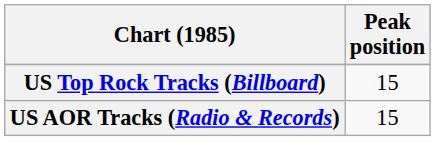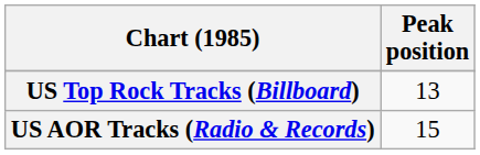 <table class="wikitable sortable plainrowheaders" style="text-align:center">
 <tr>
 <th>Chart (1985)</th>
 <th>Peak<br>position</th>
 </tr>
 <tr>
 </tr>
 <tr>
 </tr>
 <tr>
 <th scope="row">US <a href='#'>Top Rock Tracks</a> (<em><a href='#'>Billboard</a></em>)</th>
-<td style="text-align:center;">15</td>
+<td style="text-align:center;">13</td>
 </tr>
 <tr>
 <th scope="row">US AOR Tracks (<em><a href='#'>Radio & Records</a></em>)</th>
 <td style="text-align:center;">15</td>
 </tr>
 </table>
